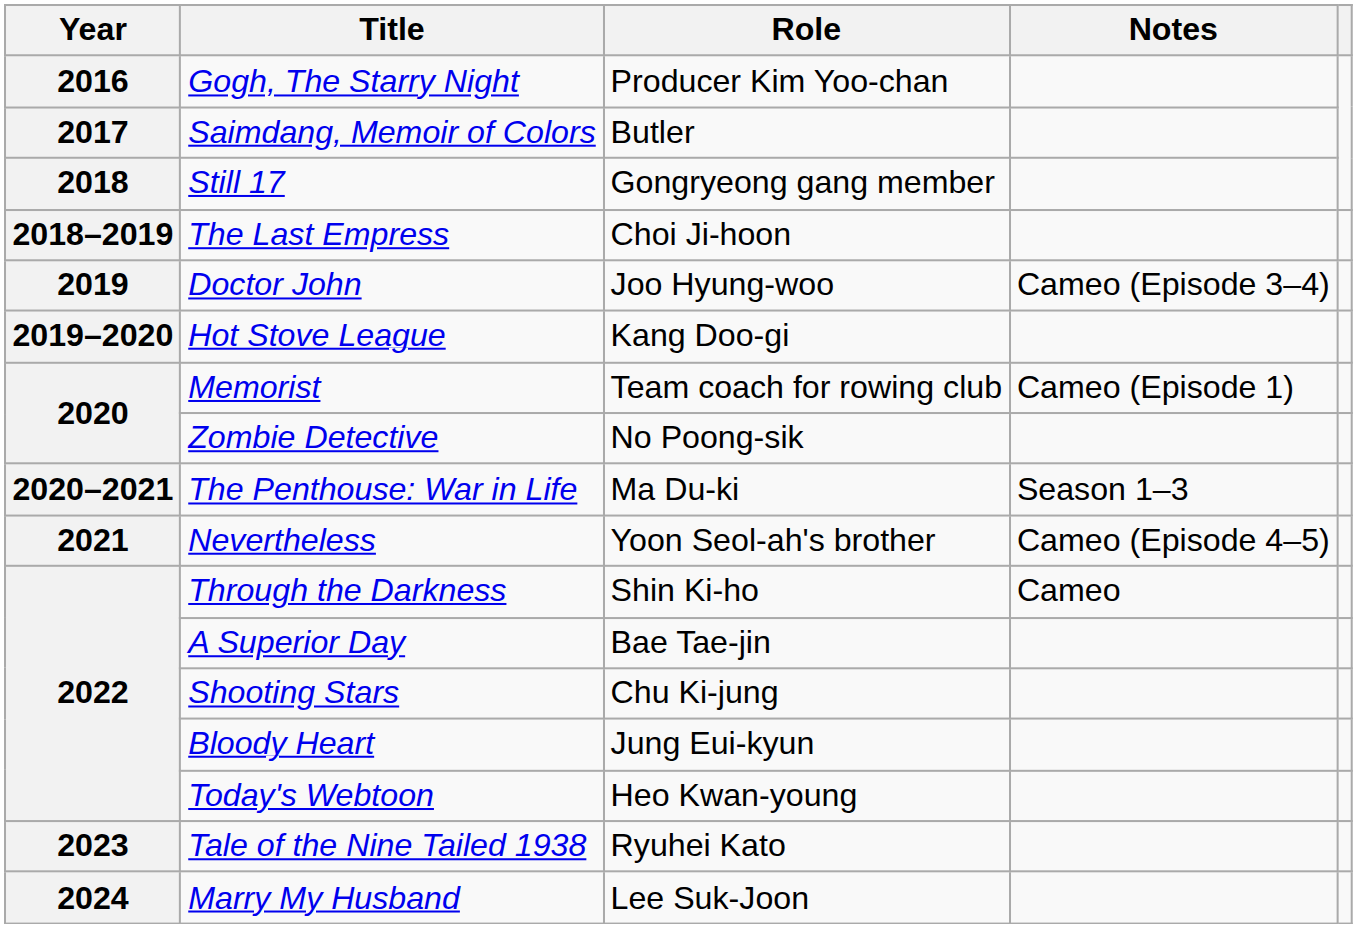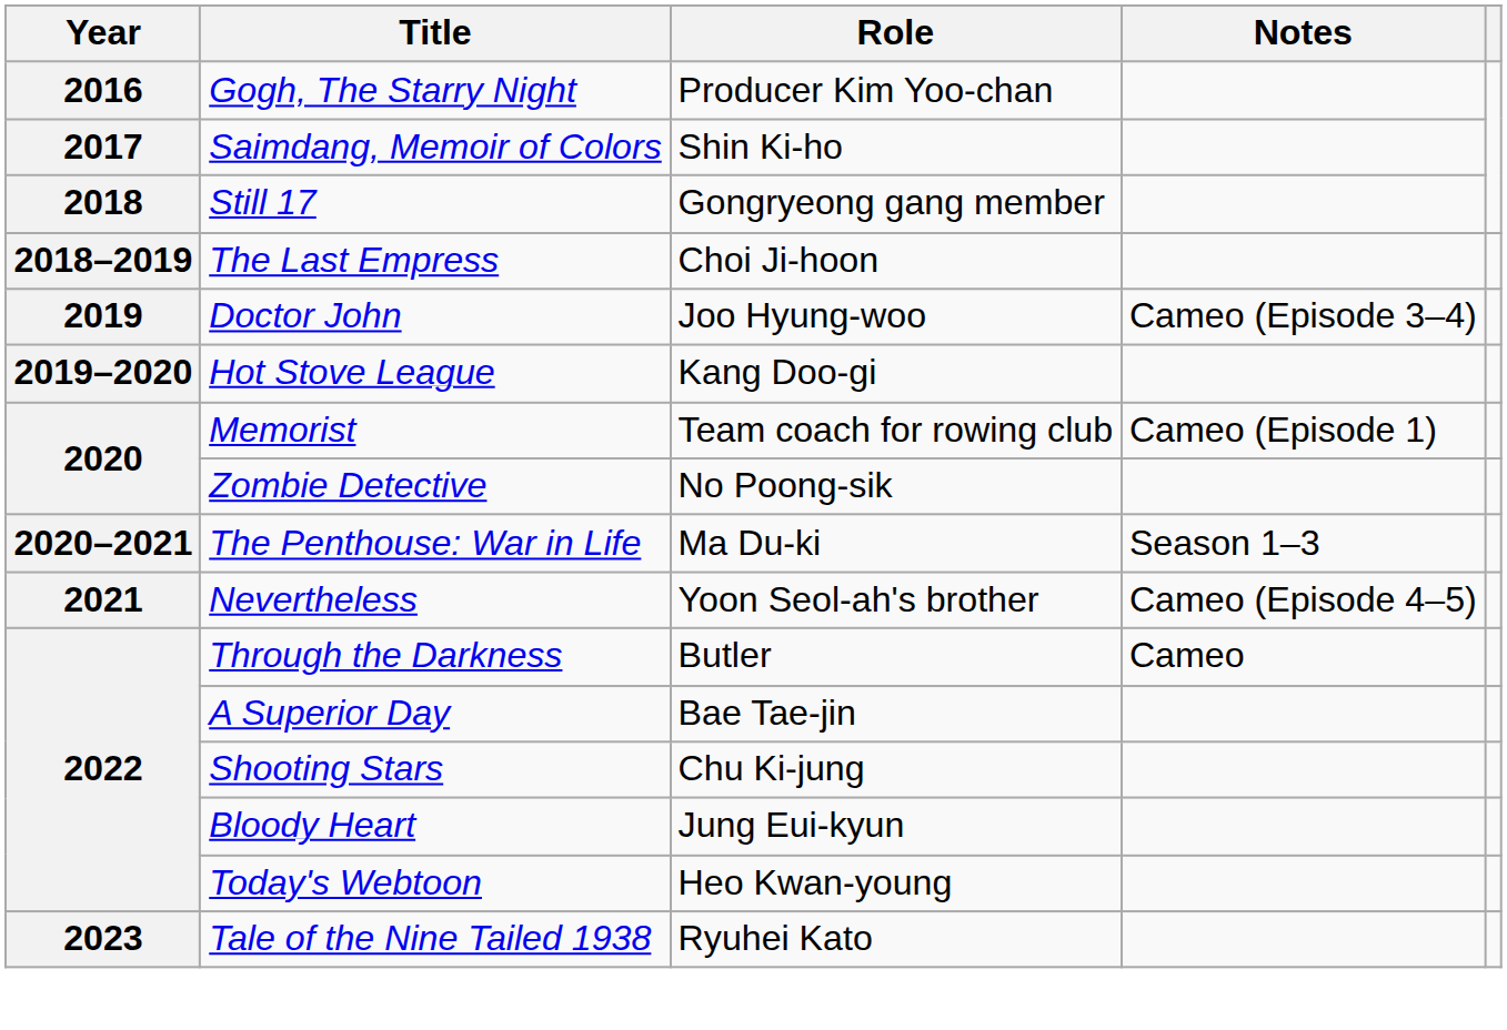 <table class="wikitable plainrowheaders sortable">
 <tr>
 <th scope="col">Year</th>
 <th scope="col">Title</th>
 <th scope="col">Role</th>
 <th scope="col">Notes</th>
 <th scope="col" class="unsortable"></th>
 </tr>
 <tr>
 <th scope="row">2016</th>
 <td><em><a href='#'>Gogh, The Starry Night</a></em></td>
 <td>Producer Kim Yoo-chan</td>
 <td></td>
 <td rowspan="3" style="text-align:center"></td>
 </tr>
 <tr>
 <th scope="row">2017</th>
 <td><em><a href='#'>Saimdang, Memoir of Colors</a></em></td>
-<td>Butler</td>
+<td>Shin Ki-ho</td>
 <td></td>
 </tr>
 <tr>
 <th scope="row">2018</th>
 <td><em><a href='#'>Still 17</a></em></td>
 <td>Gongryeong gang member</td>
 <td></td>
 </tr>
 <tr>
 <th scope="row">2018–2019</th>
 <td><em><a href='#'>The Last Empress</a></em></td>
 <td>Choi Ji-hoon</td>
 <td></td>
 <td style="text-align:center"></td>
 </tr>
 <tr>
 <th scope="row">2019</th>
 <td><em><a href='#'>Doctor John</a></em></td>
 <td>Joo Hyung-woo</td>
 <td>Cameo (Episode 3–4)</td>
 <td style="text-align:center"></td>
 </tr>
 <tr>
 <th scope="row">2019–2020</th>
 <td><em><a href='#'>Hot Stove League</a></em></td>
 <td>Kang Doo-gi</td>
 <td></td>
 <td style="text-align:center"></td>
 </tr>
 <tr>
 <th scope="row" rowspan="2">2020</th>
 <td><em><a href='#'>Memorist</a></em></td>
 <td>Team coach for rowing club</td>
 <td>Cameo (Episode 1)</td>
 <td style="text-align:center"></td>
 </tr>
 <tr>
 <td><em><a href='#'>Zombie Detective</a></em></td>
 <td>No Poong-sik</td>
 <td></td>
 <td style="text-align:center"></td>
 </tr>
 <tr>
 <th scope="row">2020–2021</th>
 <td><em><a href='#'>The Penthouse: War in Life</a></em></td>
 <td>Ma Du-ki</td>
 <td>Season 1–3</td>
 <td style="text-align:center"></td>
 </tr>
 <tr>
 <th scope="row">2021</th>
 <td><em><a href='#'>Nevertheless</a></em></td>
 <td>Yoon Seol-ah's brother</td>
 <td>Cameo (Episode 4–5)</td>
 <td style="text-align:center"></td>
 </tr>
 <tr>
 <th scope="row" rowspan="5">2022</th>
 <td><em><a href='#'>Through the Darkness</a></em></td>
-<td>Shin Ki-ho</td>
+<td>Butler</td>
 <td>Cameo</td>
 <td style="text-align:center"></td>
 </tr>
 <tr>
 <td><em><a href='#'>A Superior Day</a></em></td>
 <td>Bae Tae-jin</td>
 <td></td>
 <td style="text-align:center"></td>
 </tr>
 <tr>
 <td><em><a href='#'>Shooting Stars</a></em></td>
 <td>Chu Ki-jung</td>
 <td></td>
 <td style="text-align:center"></td>
 </tr>
 <tr>
 <td><em><a href='#'>Bloody Heart</a></em></td>
 <td>Jung Eui-kyun</td>
 <td></td>
 <td style="text-align:center"></td>
 </tr>
 <tr>
 <td><em><a href='#'>Today's Webtoon</a></em></td>
 <td>Heo Kwan-young</td>
 <td></td>
 <td style="text-align:center"></td>
 </tr>
 <tr>
 <th scope="row">2023</th>
 <td><em><a href='#'>Tale of the Nine Tailed 1938</a></em></td>
 <td>Ryuhei Kato</td>
 <td></td>
 <td style="text-align:center"></td>
 </tr>
-<tr>
-<th scope="row">2024</th>
-<td><em><a href='#'>Marry My Husband</a></em></td>
-<td>Lee Suk-Joon</td>
-<td></td>
-<td style="text-align:center"></td>
-</tr>
 </table>
